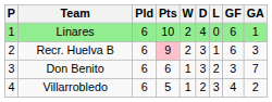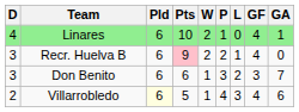 <table class="wikitable sortable" style="text-align: center;">
 <tr>
-<th align="center">P</th>
+<th align="center">D</th>
 <th width=150>Team</th>
 <th align="center">Pld</th>
 <th align="center">Pts</th>
 <th align="center">W</th>
-<th align="center">D</th>
+<th align="center">P</th>
 <th align="center">L</th>
 <th align="center">GF</th>
 <th align="center">GA</th>
 </tr>
 <tr align=center style="background:#90EE90;">
-<td>1</td>
+<td>4</td>
 <td>Linares</td>
 <td>6</td>
 <td>10</td>
 <td>2</td>
+<td>1</td>
+<td>0</td>
 <td>4</td>
-<td>0</td>
-<td>6</td>
 <td>1</td>
 </tr>
 <tr>
-<td>2</td>
+<td>3</td>
 <td>Recr. Huelva B</td>
 <td>6</td>
 <td style="background: pink;">9</td>
 <td>2</td>
-<td>3</td>
+<td>2</td>
 <td>1</td>
-<td>6</td>
-<td>3</td>
+<td>4</td>
+<td>0</td>
 </tr>
 <tr>
 <td>3</td>
 <td>Don Benito</td>
 <td>6</td>
 <td>6</td>
 <td>1</td>
 <td>3</td>
 <td>2</td>
 <td>3</td>
 <td>7</td>
 </tr>
 <tr>
-<td>4</td>
+<td>2</td>
 <td>Villarrobledo</td>
-<td>6</td>
+<td style="background: lightyellow;">6</td>
 <td>5</td>
 <td>1</td>
-<td>2</td>
+<td>4</td>
 <td>3</td>
 <td>4</td>
-<td>2</td>
+<td>6</td>
 </tr>
 </table>
